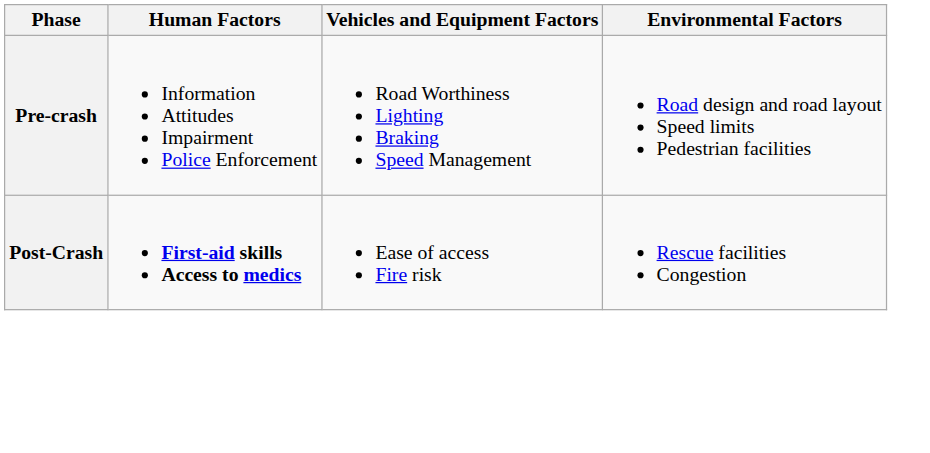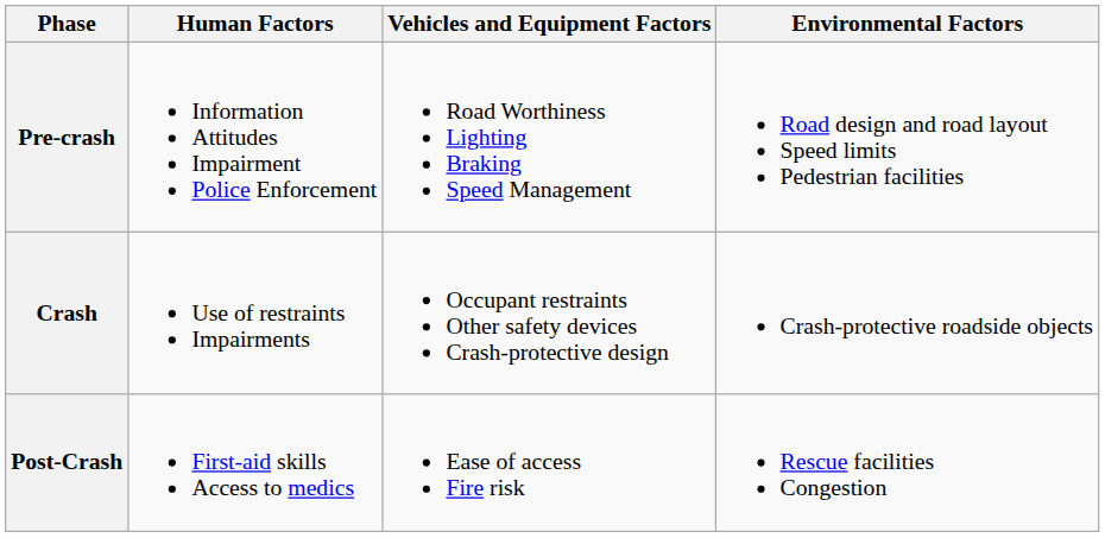 <table class="wikitable">
 <tr>
 <th>Phase</th>
 <th>Human Factors</th>
 <th>Vehicles and Equipment Factors</th>
 <th>Environmental Factors</th>
 </tr>
 <tr>
 <th scope="row">Pre-crash</th>
 <td><br><ul><li>Information</li><li>Attitudes</li><li>Impairment</li><li><a href='#'>Police</a> Enforcement</li></ul></td>
 <td><br><ul><li>Road Worthiness</li><li><a href='#'>Lighting</a></li><li><a href='#'>Braking</a></li><li><a href='#'>Speed</a> Management</li></ul></td>
 <td><br><ul><li><a href='#'>Road</a> design and road layout</li><li>Speed limits</li><li>Pedestrian facilities</li></ul></td>
 </tr>
 <tr>
+<th scope="row">Crash</th>
+<td><br><ul><li>Use of restraints</li><li>Impairments</li></ul></td>
+<td><br><ul><li>Occupant restraints</li><li>Other safety devices</li><li>Crash-protective design</li></ul></td>
+<td><br><ul><li>Crash-protective roadside objects</li></ul></td>
+</tr>
+<tr>
 <th scope="row">Post-Crash</th>
-<td><strong><br><ul><li><a href='#'>First-aid</a> skills</li><li>Access to <a href='#'>medics</a></li></ul></strong></td>
+<td><br><ul><li><a href='#'>First-aid</a> skills</li><li>Access to <a href='#'>medics</a></li></ul></td>
 <td><br><ul><li>Ease of access</li><li><a href='#'>Fire</a> risk</li></ul></td>
 <td><br><ul><li><a href='#'>Rescue</a> facilities</li><li>Congestion</li></ul></td>
 </tr>
 </table>
